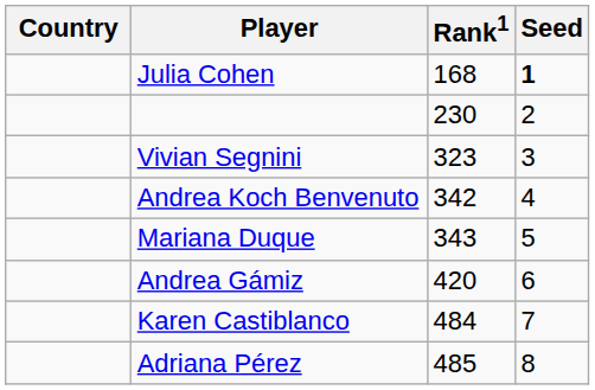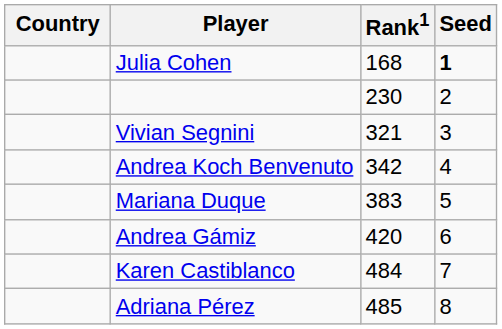 <table class="sortable wikitable">
 <tr>
 <th width="70">Country</th>
 <th width="175">Player</th>
 <th>Rank<sup>1</sup></th>
 <th>Seed</th>
 </tr>
 <tr>
 <td></td>
 <td><a href='#'>Julia Cohen</a></td>
 <td>168</td>
 <td><strong>1</strong></td>
 </tr>
 <tr>
 <td></td>
 <td></td>
 <td>230</td>
 <td>2</td>
 </tr>
 <tr>
 <td></td>
 <td><a href='#'>Vivian Segnini</a></td>
-<td>323</td>
+<td>321</td>
 <td>3</td>
 </tr>
 <tr>
 <td></td>
 <td><a href='#'>Andrea Koch Benvenuto</a></td>
 <td>342</td>
 <td>4</td>
 </tr>
 <tr>
 <td></td>
 <td><a href='#'>Mariana Duque</a></td>
-<td>343</td>
+<td>383</td>
 <td>5</td>
 </tr>
 <tr>
 <td></td>
 <td><a href='#'>Andrea Gámiz</a></td>
 <td>420</td>
 <td>6</td>
 </tr>
 <tr>
 <td></td>
 <td><a href='#'>Karen Castiblanco</a></td>
 <td>484</td>
 <td>7</td>
 </tr>
 <tr>
 <td></td>
 <td><a href='#'>Adriana Pérez</a></td>
 <td>485</td>
 <td>8</td>
 </tr>
 </table>
